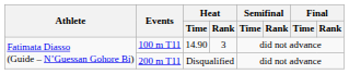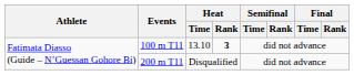 <table class=wikitable style="font-size:90%">
 <tr>
 <th rowspan="2">Athlete</th>
 <th rowspan="2">Events</th>
 <th colspan="2">Heat</th>
 <th colspan="2">Semifinal</th>
 <th colspan="2">Final</th>
 </tr>
 <tr>
 <th>Time</th>
 <th>Rank</th>
 <th>Time</th>
 <th>Rank</th>
 <th>Time</th>
 <th>Rank</th>
 </tr>
 <tr align=center>
 <td align=left rowspan=2><a href='#'>Fatimata Diasso</a><br>(Guide – <a href='#'>N’Guessan Gohore Bi</a>)</td>
 <td align=left><a href='#'>100 m T11</a></td>
-<td>14.90</td>
-<td>3</td>
+<td>13.10</td>
+<td><strong>3</strong></td>
 <td colspan=4>did not advance</td>
 </tr>
 <tr align=center>
 <td align=left><a href='#'>200 m T11</a></td>
 <td colspan=2>Disqualified</td>
 <td colspan=4>did not advance</td>
 </tr>
 </table>
